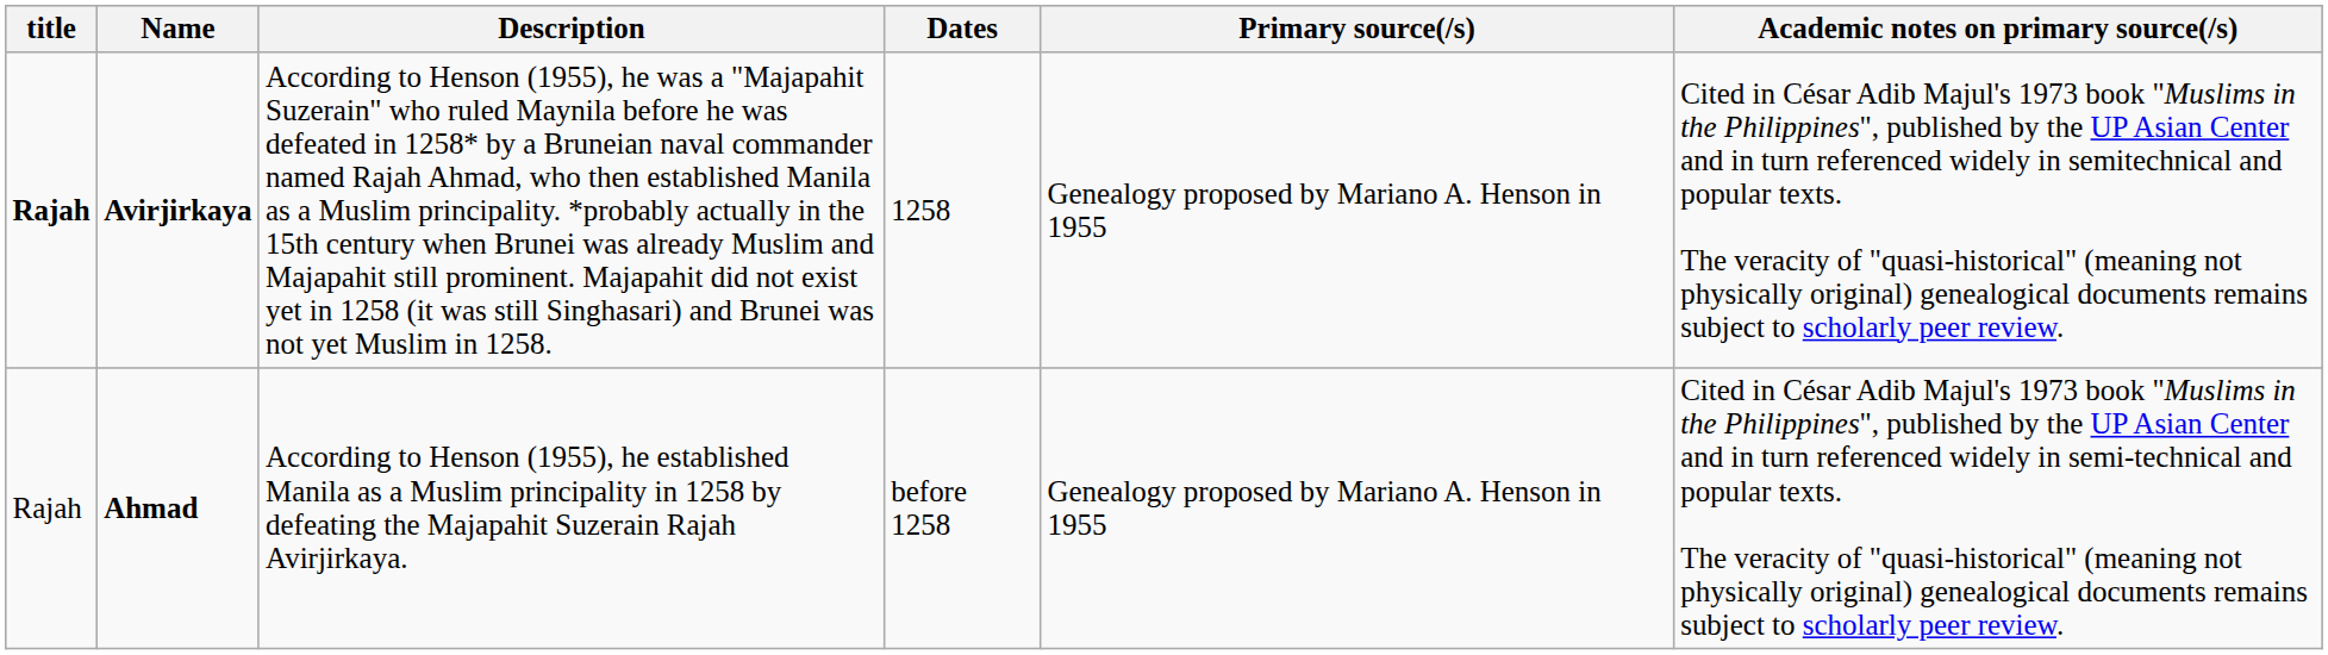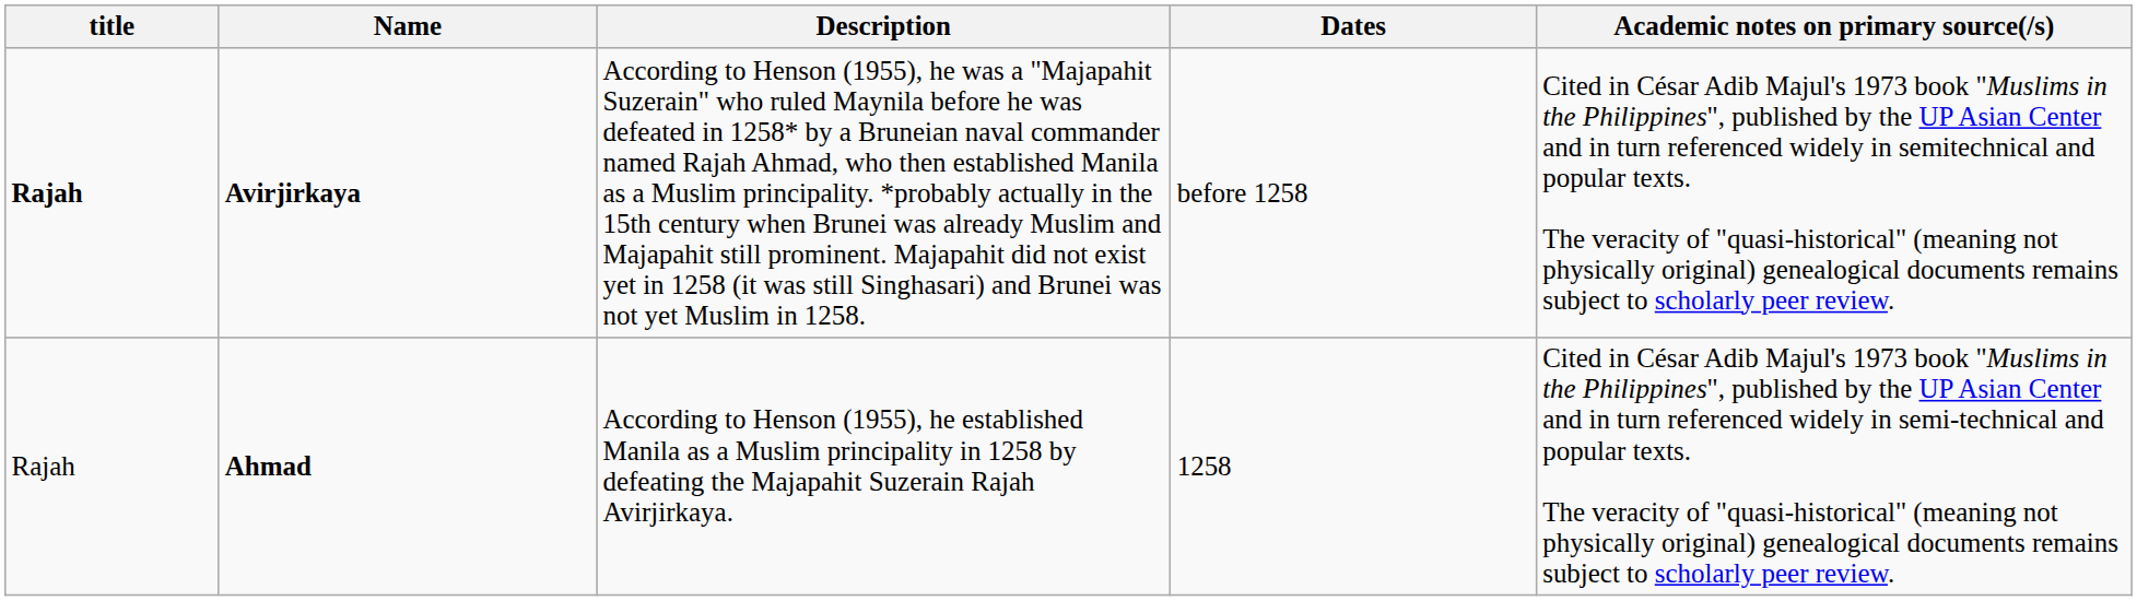 <table class="wikitable">
 <tr>
 <th>title</th>
 <th>Name</th>
 <th width=27%>Description</th>
 <th>Dates</th>
-<th>Primary source(/s)</th>
 <th width=28%>Academic notes on primary source(/s)</th>
 </tr>
 <tr>
 <td><strong>Rajah</strong></td>
 <td><strong>Avirjirkaya</strong></td>
 <td>According to Henson (1955), he was a "Majapahit Suzerain" who ruled Maynila before he was defeated in 1258* by a Bruneian naval commander named Rajah Ahmad, who then established Manila as a Muslim principality. *probably actually in the 15th century when Brunei was already Muslim and Majapahit still prominent. Majapahit did not exist yet in 1258 (it was still Singhasari) and Brunei was not yet Muslim in 1258.</td>
-<td> 1258</td>
-<td>Genealogy proposed by Mariano A. Henson in 1955</td>
+<td>before 1258</td>
 <td>Cited in César Adib Majul's 1973 book "<em>Muslims in the Philippines</em>", published by the <a href='#'>UP Asian Center</a> and in turn referenced widely in semitechnical and popular texts.<br><br>The veracity of "quasi-historical" (meaning not physically original) genealogical documents remains subject to <a href='#'>scholarly peer review</a>.</td>
 </tr>
 <tr>
 <td>Rajah</td>
 <td><strong>Ahmad</strong></td>
 <td>According to Henson (1955), he established Manila as a Muslim principality in 1258 by defeating the Majapahit Suzerain Rajah Avirjirkaya.</td>
-<td>before 1258</td>
-<td>Genealogy proposed by Mariano A. Henson in 1955</td>
+<td> 1258</td>
 <td>Cited in César Adib Majul's 1973 book "<em>Muslims in the Philippines</em>", published by the <a href='#'>UP Asian Center</a> and in turn referenced widely in semi-technical and popular texts.<br><br>The veracity of "quasi-historical" (meaning not physically original) genealogical documents remains subject to <a href='#'>scholarly peer review</a>.</td>
 </tr>
 </table>
